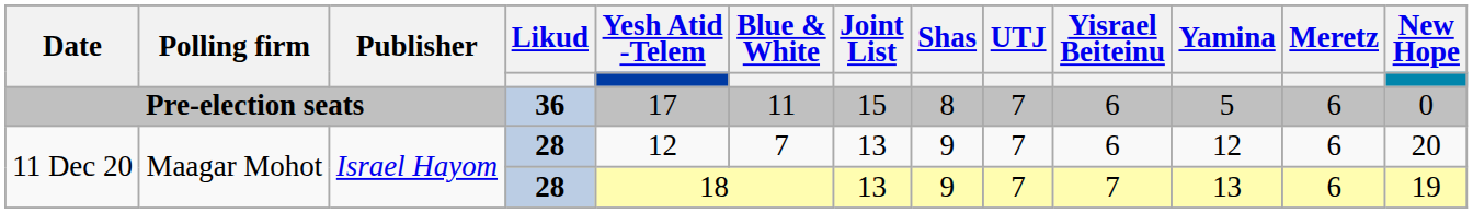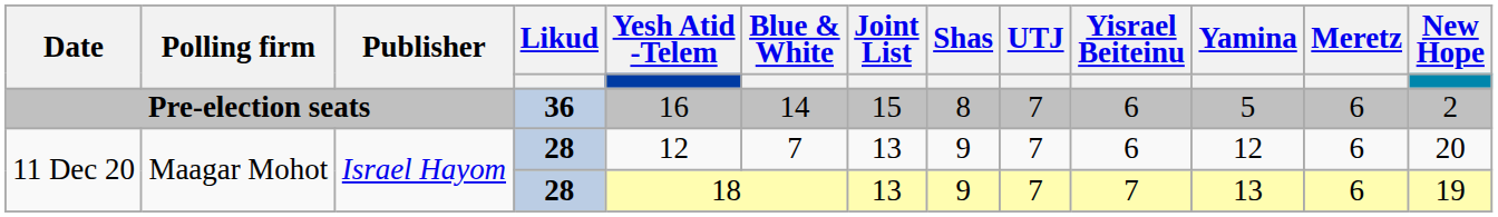 <table class="wikitable sortable" style=text-align:center;font-size:90%;line-height:13px>
 <tr>
 <th rowspan=2>Date</th>
 <th rowspan=2>Polling firm</th>
 <th rowspan=2>Publisher</th>
 <th><a href='#'>Likud</a></th>
 <th><a href='#'>Yesh Atid<br>-Telem</a></th>
 <th><a href='#'>Blue &<br>White</a></th>
 <th><a href='#'>Joint<br>List</a></th>
 <th><a href='#'>Shas</a></th>
 <th><a href='#'>UTJ</a></th>
 <th><a href='#'>Yisrael<br>Beiteinu</a></th>
 <th><a href='#'>Yamina</a></th>
 <th><a href='#'>Meretz</a></th>
 <th><a href='#'>New<br>Hope</a></th>
 </tr>
 <tr>
 <th style=background:></th>
 <th style=background:#003BA3></th>
 <th style=background:></th>
 <th style=background:></th>
 <th style=background:></th>
 <th style=background:></th>
 <th style=background:></th>
 <th style=background:></th>
 <th style=background:></th>
 <th style=background:#0086AC></th>
 </tr>
 <tr style=background:silver>
 <td colspan=3><strong>Pre-election seats</strong></td>
 <td style=background:#BBCDE4><strong>36</strong>	</td>
-<td>17					</td>
-<td>11					</td>
+<td>16					</td>
+<td>14					</td>
 <td>15					</td>
 <td>8					</td>
 <td>7					</td>
 <td>6					</td>
 <td>5					</td>
 <td>6					</td>
-<td>0					</td>
+<td>2					</td>
 </tr>
 <tr>
 <td rowspan=2 data-sort-value=2020-12-11>11 Dec 20</td>
 <td rowspan=2>Maagar Mohot</td>
 <td rowspan=2><em><a href='#'>Israel Hayom</a></em></td>
 <td style=background:#BBCDE4><strong>28</strong>	</td>
 <td>12					</td>
 <td>7					</td>
 <td>13					</td>
 <td>9					</td>
 <td>7					</td>
 <td>6					</td>
 <td>12					</td>
 <td>6					</td>
 <td>20					</td>
 </tr>
 <tr style=background:#fffdb0>
 <td style=background:#BBCDE4><strong>28</strong>	</td>
 <td colspan=2>18				</td>
 <td>13					</td>
 <td>9					</td>
 <td>7					</td>
 <td>7					</td>
 <td>13					</td>
 <td>6					</td>
 <td>19					</td>
 </tr>
 </table>
